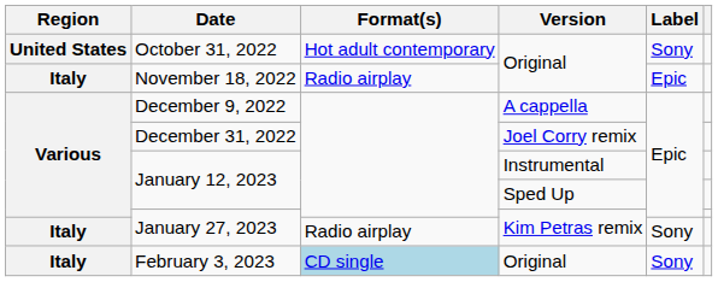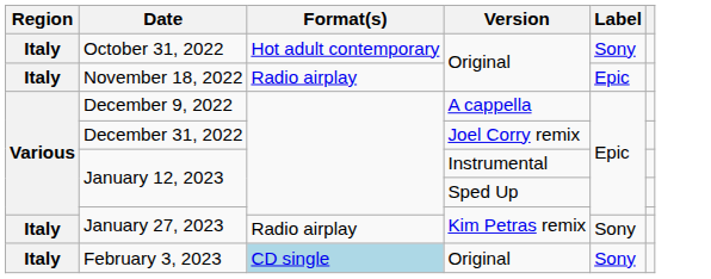 <table class="wikitable plainrowheaders">
 <tr>
 <th scope="col">Region</th>
 <th scope="col">Date</th>
 <th scope="col">Format(s)</th>
 <th scope="col">Version</th>
 <th scope="col">Label</th>
 <th scope="col"></th>
 </tr>
 <tr>
-<th scope="row">United States</th>
+<th scope="row">Italy</th>
 <td>October 31, 2022</td>
 <td><a href='#'>Hot adult contemporary</a></td>
 <td rowspan="2">Original</td>
 <td><a href='#'>Sony</a></td>
 <td align="center"></td>
 </tr>
 <tr>
 <th scope="row">Italy</th>
 <td>November 18, 2022</td>
 <td><a href='#'>Radio airplay</a></td>
 <td><a href='#'>Epic</a></td>
 <td align="center"></td>
 </tr>
 <tr>
 <th scope="row" rowspan="5">Various</th>
 <td>December 9, 2022</td>
 <td rowspan="5"></td>
 <td><a href='#'>A cappella</a></td>
 <td rowspan="5">Epic</td>
 <td align="center"></td>
 </tr>
 <tr>
 <td>December 31, 2022</td>
 <td><a href='#'>Joel Corry</a> remix</td>
 <td align="center"></td>
 </tr>
 <tr>
 <td rowspan="2">January 12, 2023</td>
 <td>Instrumental</td>
 <td align="center"></td>
 </tr>
 <tr>
 <td>Sped Up</td>
 <td align="center"></td>
 </tr>
 <tr>
 <td rowspan="2">January 27, 2023</td>
 <td rowspan="2"><a href='#'>Kim Petras</a> remix</td>
 <td align="center"></td>
 </tr>
 <tr>
 <th scope="row">Italy</th>
 <td>Radio airplay</td>
 <td>Sony</td>
 <td align="center"></td>
 </tr>
 <tr>
 <th scope="row">Italy</th>
 <td>February 3, 2023</td>
 <td style="background: lightblue;"><a href='#'>CD single</a></td>
 <td>Original</td>
 <td><a href='#'>Sony</a></td>
 <td align="center"></td>
 </tr>
 </table>
